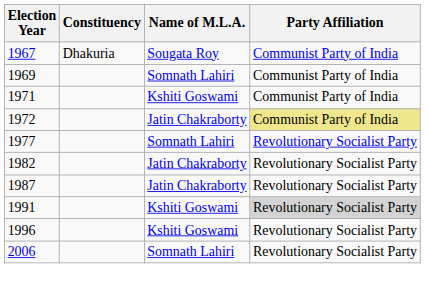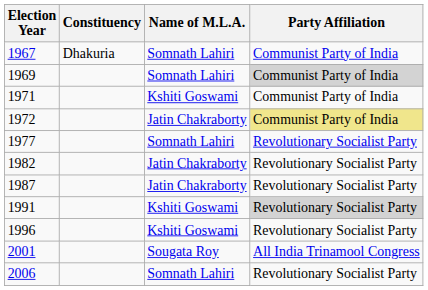 <table class="wikitable sortable"ìÍĦĤĠčw>
 <tr>
 <th>Election<br> Year</th>
 <th>Constituency</th>
 <th>Name of M.L.A.</th>
 <th>Party Affiliation</th>
 </tr>
 <tr>
 <td><a href='#'>1967</a></td>
 <td>Dhakuria</td>
-<td><a href='#'>Sougata Roy</a></td>
+<td><a href='#'>Somnath Lahiri</a></td>
 <td><a href='#'>Communist Party of India</a></td>
 </tr>
 <tr>
 <td>1969</td>
 <td></td>
 <td><a href='#'>Somnath Lahiri</a></td>
-<td>Communist Party of India</td>
+<td style="background: lightgrey;">Communist Party of India</td>
 </tr>
 <tr>
 <td>1971</td>
 <td></td>
 <td><a href='#'>Kshiti Goswami</a></td>
 <td>Communist Party of India</td>
 </tr>
 <tr>
 <td>1972</td>
 <td></td>
 <td><a href='#'>Jatin Chakraborty</a></td>
 <td style="background: khaki;">Communist Party of India</td>
 </tr>
 <tr>
 <td>1977</td>
 <td></td>
 <td><a href='#'>Somnath Lahiri</a></td>
 <td><a href='#'>Revolutionary Socialist Party</a></td>
 </tr>
 <tr>
 <td>1982</td>
 <td></td>
 <td><a href='#'>Jatin Chakraborty</a></td>
 <td>Revolutionary Socialist Party</td>
 </tr>
 <tr>
 <td>1987</td>
 <td></td>
 <td><a href='#'>Jatin Chakraborty</a></td>
 <td>Revolutionary Socialist Party</td>
 </tr>
 <tr>
 <td>1991</td>
 <td></td>
 <td><a href='#'>Kshiti Goswami</a></td>
 <td style="background: lightgrey;">Revolutionary Socialist Party</td>
 </tr>
 <tr>
 <td>1996</td>
 <td></td>
 <td><a href='#'>Kshiti Goswami</a></td>
 <td>Revolutionary Socialist Party</td>
 </tr>
 <tr>
+<td><a href='#'>2001</a></td>
+<td></td>
+<td><a href='#'>Sougata Roy</a></td>
+<td><a href='#'>All India Trinamool Congress</a></td>
+</tr>
+<tr>
 <td><a href='#'>2006</a></td>
 <td></td>
 <td><a href='#'>Somnath Lahiri</a></td>
 <td>Revolutionary Socialist Party</td>
 </tr>
 </table>
